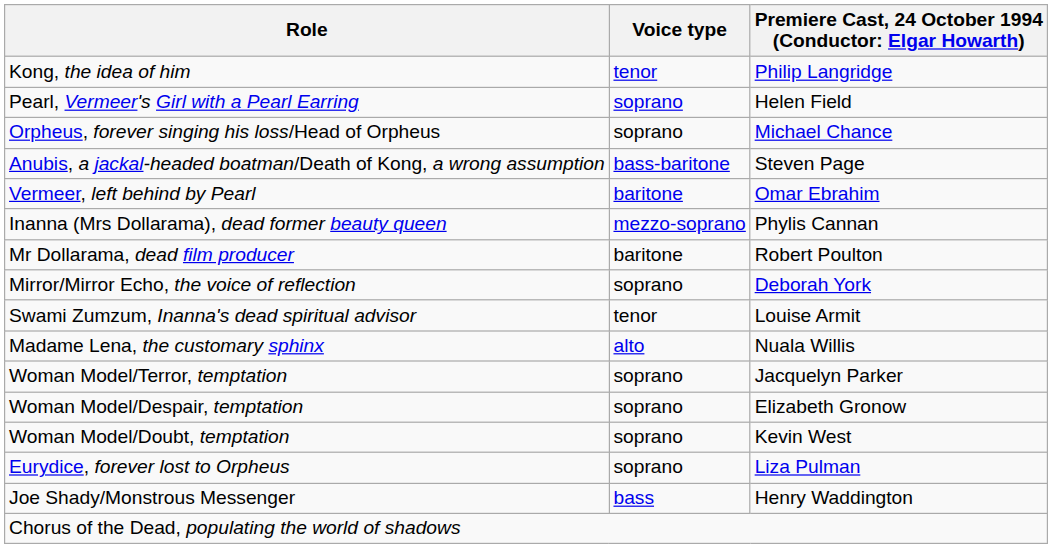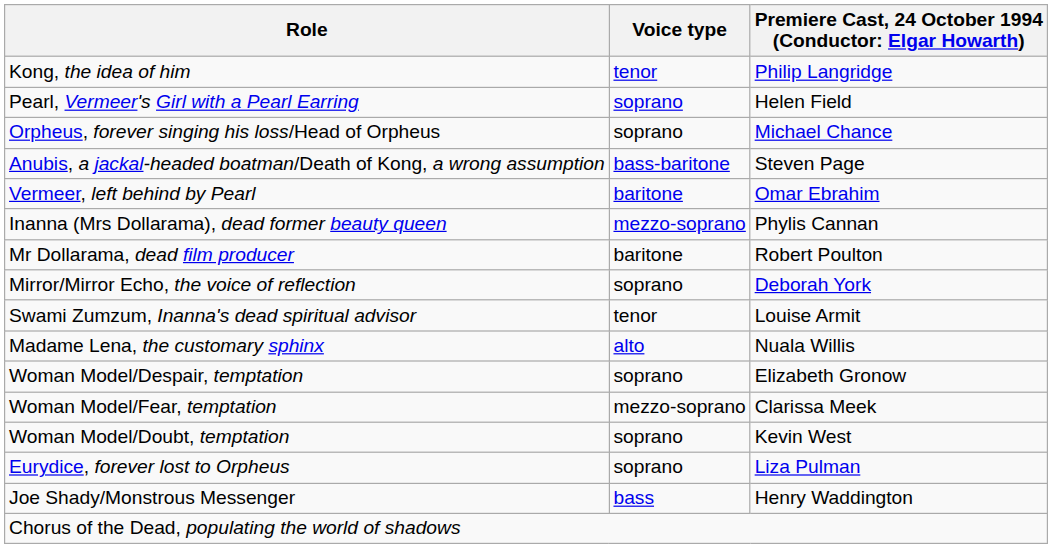 <table class="wikitable">
 <tr>
 <th>Role</th>
 <th>Voice type</th>
 <th>Premiere Cast, 24 October 1994<br>(Conductor: <a href='#'>Elgar Howarth</a>)</th>
 </tr>
 <tr>
 <td>Kong, <em>the idea of him</em></td>
 <td><a href='#'>tenor</a></td>
 <td><a href='#'>Philip Langridge</a></td>
 </tr>
 <tr>
 <td>Pearl, <em><a href='#'>Vermeer</a>'s <a href='#'>Girl with a Pearl Earring</a></em></td>
 <td><a href='#'>soprano</a></td>
 <td>Helen Field</td>
 </tr>
 <tr>
 <td><a href='#'>Orpheus</a>, <em>forever singing his loss</em>/Head of Orpheus</td>
 <td>soprano</td>
 <td><a href='#'>Michael Chance</a></td>
 </tr>
 <tr>
 <td><a href='#'>Anubis</a>, <em>a <a href='#'>jackal</a>-headed boatman</em>/Death of Kong, <em>a wrong assumption</em></td>
 <td><a href='#'>bass-baritone</a></td>
 <td>Steven Page</td>
 </tr>
 <tr>
 <td><a href='#'>Vermeer</a>, <em>left behind by Pearl</em></td>
 <td><a href='#'>baritone</a></td>
 <td><a href='#'>Omar Ebrahim</a></td>
 </tr>
 <tr>
 <td>Inanna (Mrs Dollarama), <em>dead former <a href='#'>beauty queen</a></em></td>
 <td><a href='#'>mezzo-soprano</a></td>
 <td>Phylis Cannan</td>
 </tr>
 <tr>
 <td>Mr Dollarama, <em>dead <a href='#'>film producer</a></em></td>
 <td>baritone</td>
 <td>Robert Poulton</td>
 </tr>
 <tr>
 <td>Mirror/Mirror Echo, <em>the voice of reflection</em></td>
 <td>soprano</td>
 <td><a href='#'>Deborah York</a></td>
 </tr>
 <tr>
 <td>Swami Zumzum, <em>Inanna's dead spiritual advisor</em></td>
 <td>tenor</td>
 <td>Louise Armit</td>
 </tr>
 <tr>
 <td>Madame Lena, <em>the customary <a href='#'>sphinx</a></em></td>
 <td><a href='#'>alto</a></td>
 <td>Nuala Willis</td>
 </tr>
 <tr>
-<td>Woman Model/Terror, <em>temptation</em></td>
-<td>soprano</td>
-<td>Jacquelyn Parker</td>
-</tr>
-<tr>
 <td>Woman Model/Despair, <em>temptation</em></td>
 <td>soprano</td>
 <td>Elizabeth Gronow</td>
+</tr>
+<tr>
+<td>Woman Model/Fear, <em>temptation</em></td>
+<td>mezzo-soprano</td>
+<td>Clarissa Meek</td>
 </tr>
 <tr>
 <td>Woman Model/Doubt, <em>temptation</em></td>
 <td>soprano</td>
 <td>Kevin West</td>
 </tr>
 <tr>
 <td><a href='#'>Eurydice</a>, <em>forever lost to Orpheus</em></td>
 <td>soprano</td>
 <td><a href='#'>Liza Pulman</a></td>
 </tr>
 <tr>
 <td>Joe Shady/Monstrous Messenger</td>
 <td><a href='#'>bass</a></td>
 <td>Henry Waddington</td>
 </tr>
 <tr>
 <td colspan="3">Chorus of the Dead, <em>populating the world of shadows</em></td>
 </tr>
 </table>
